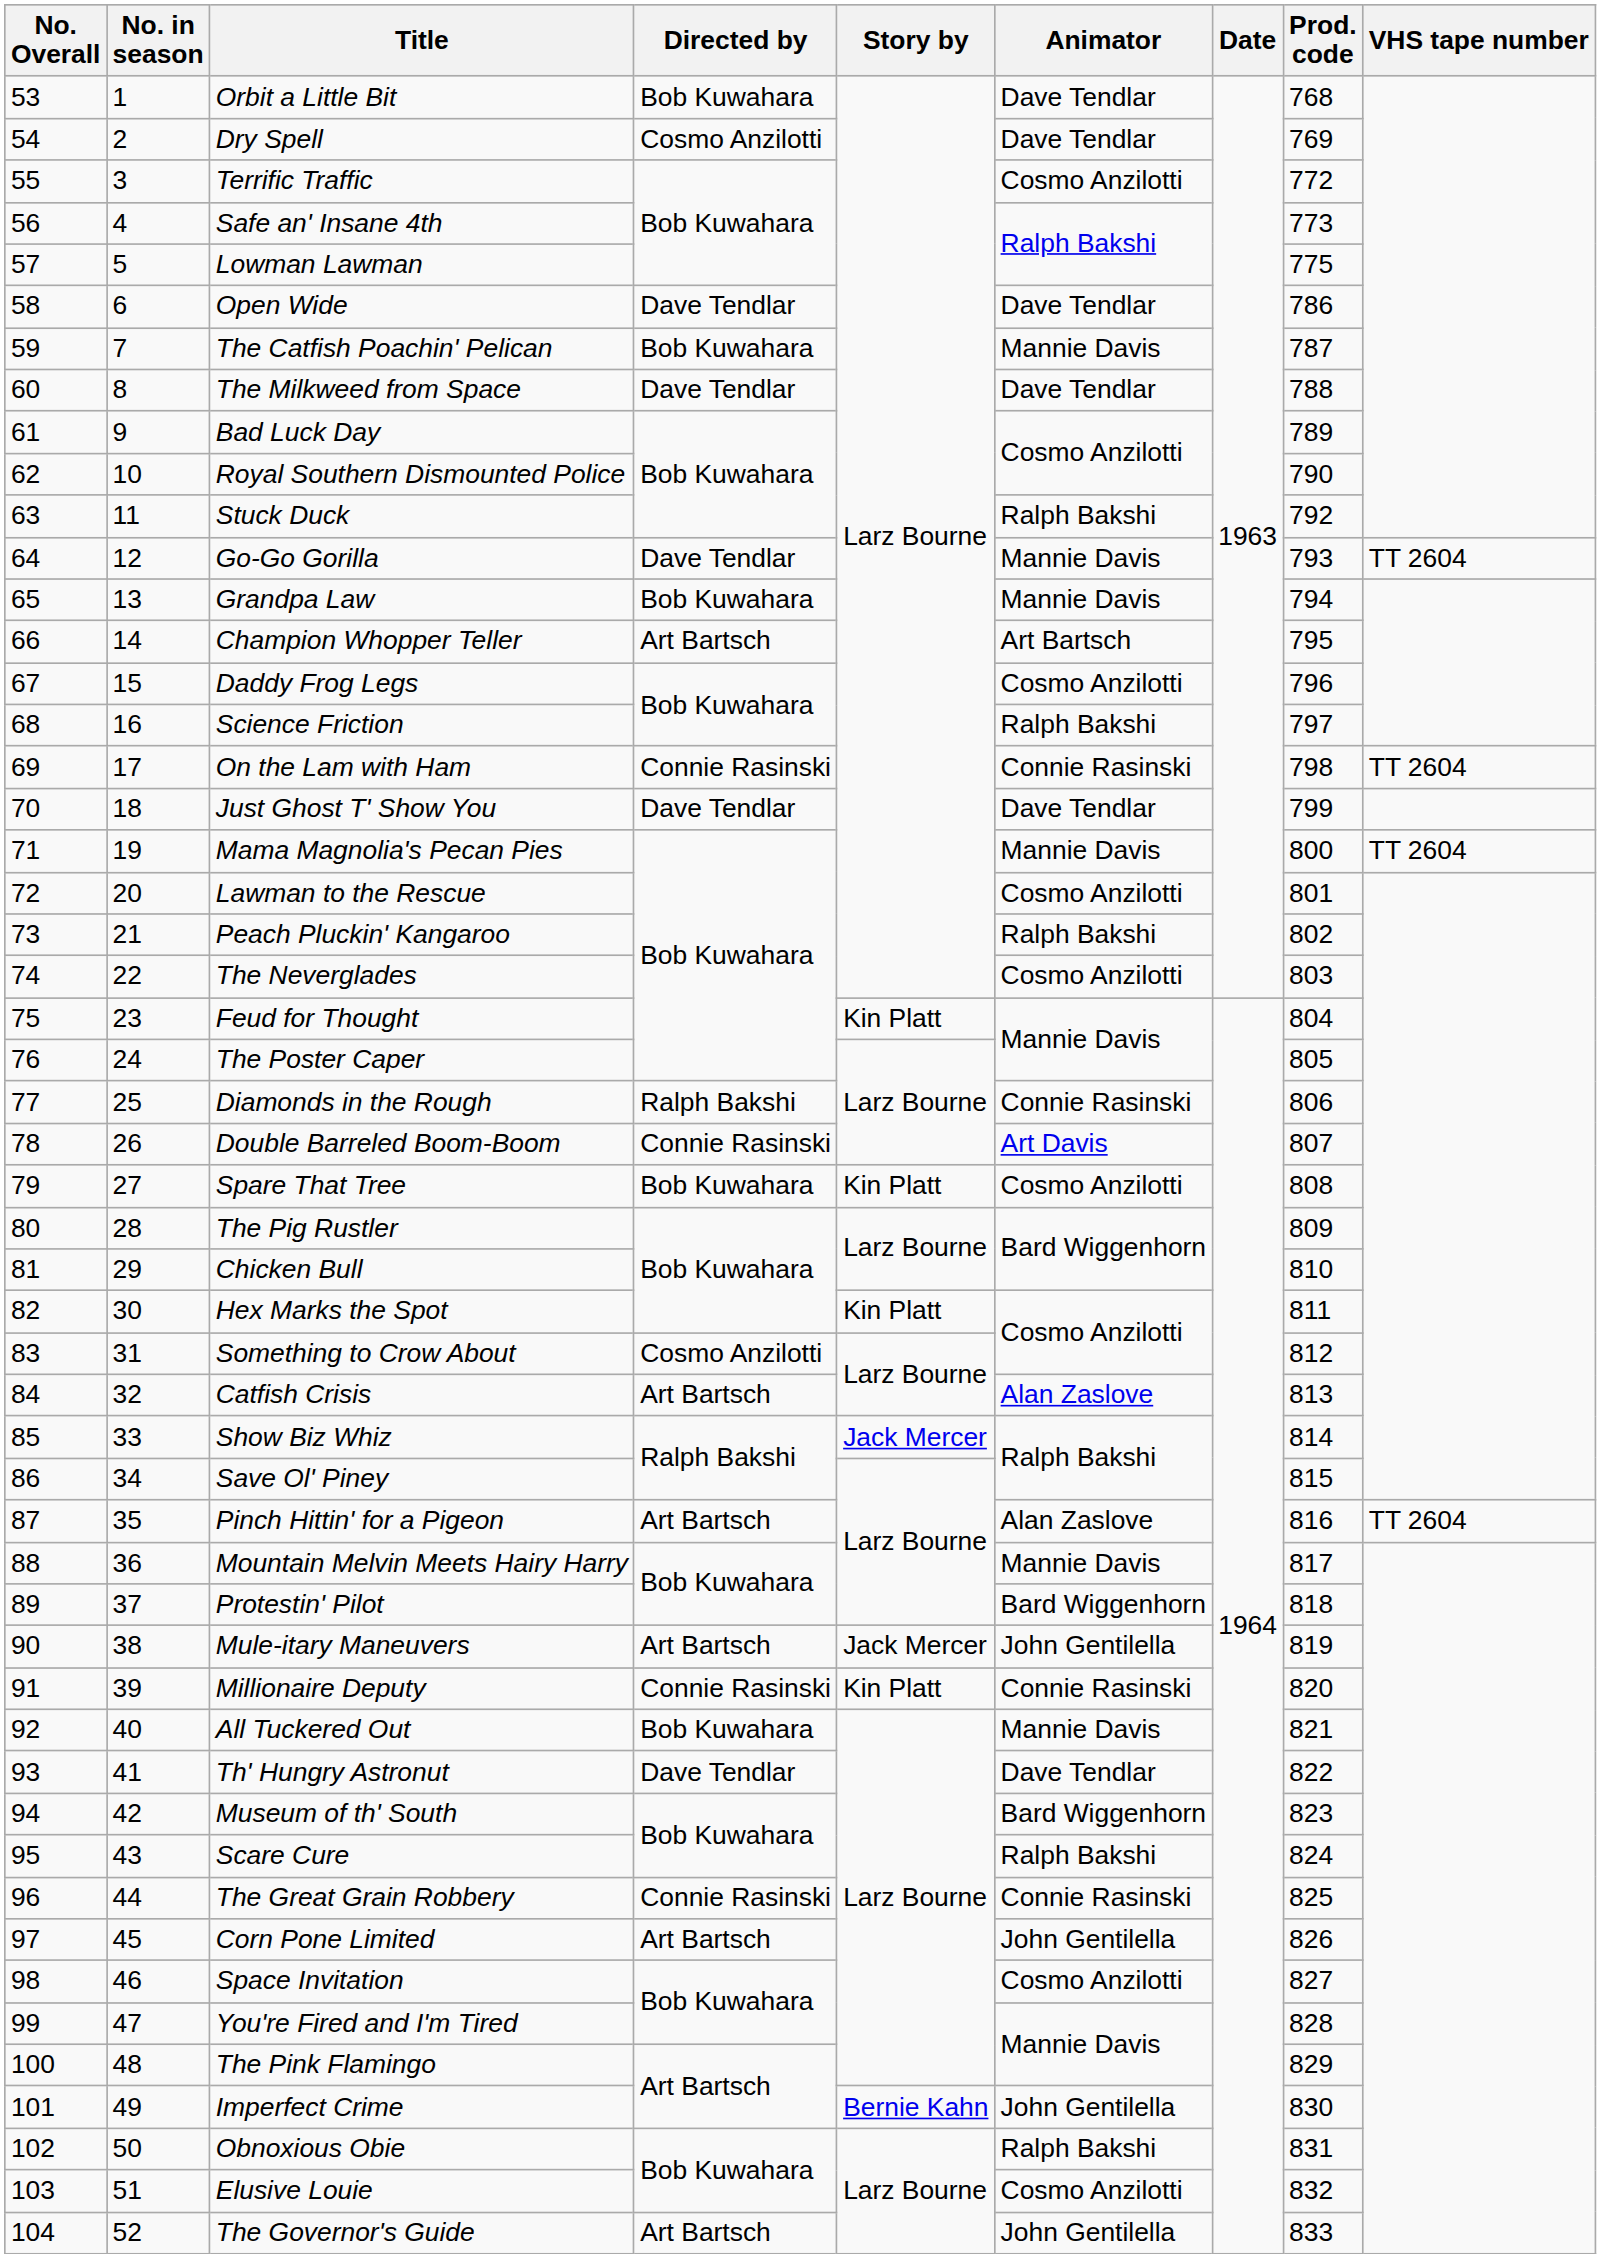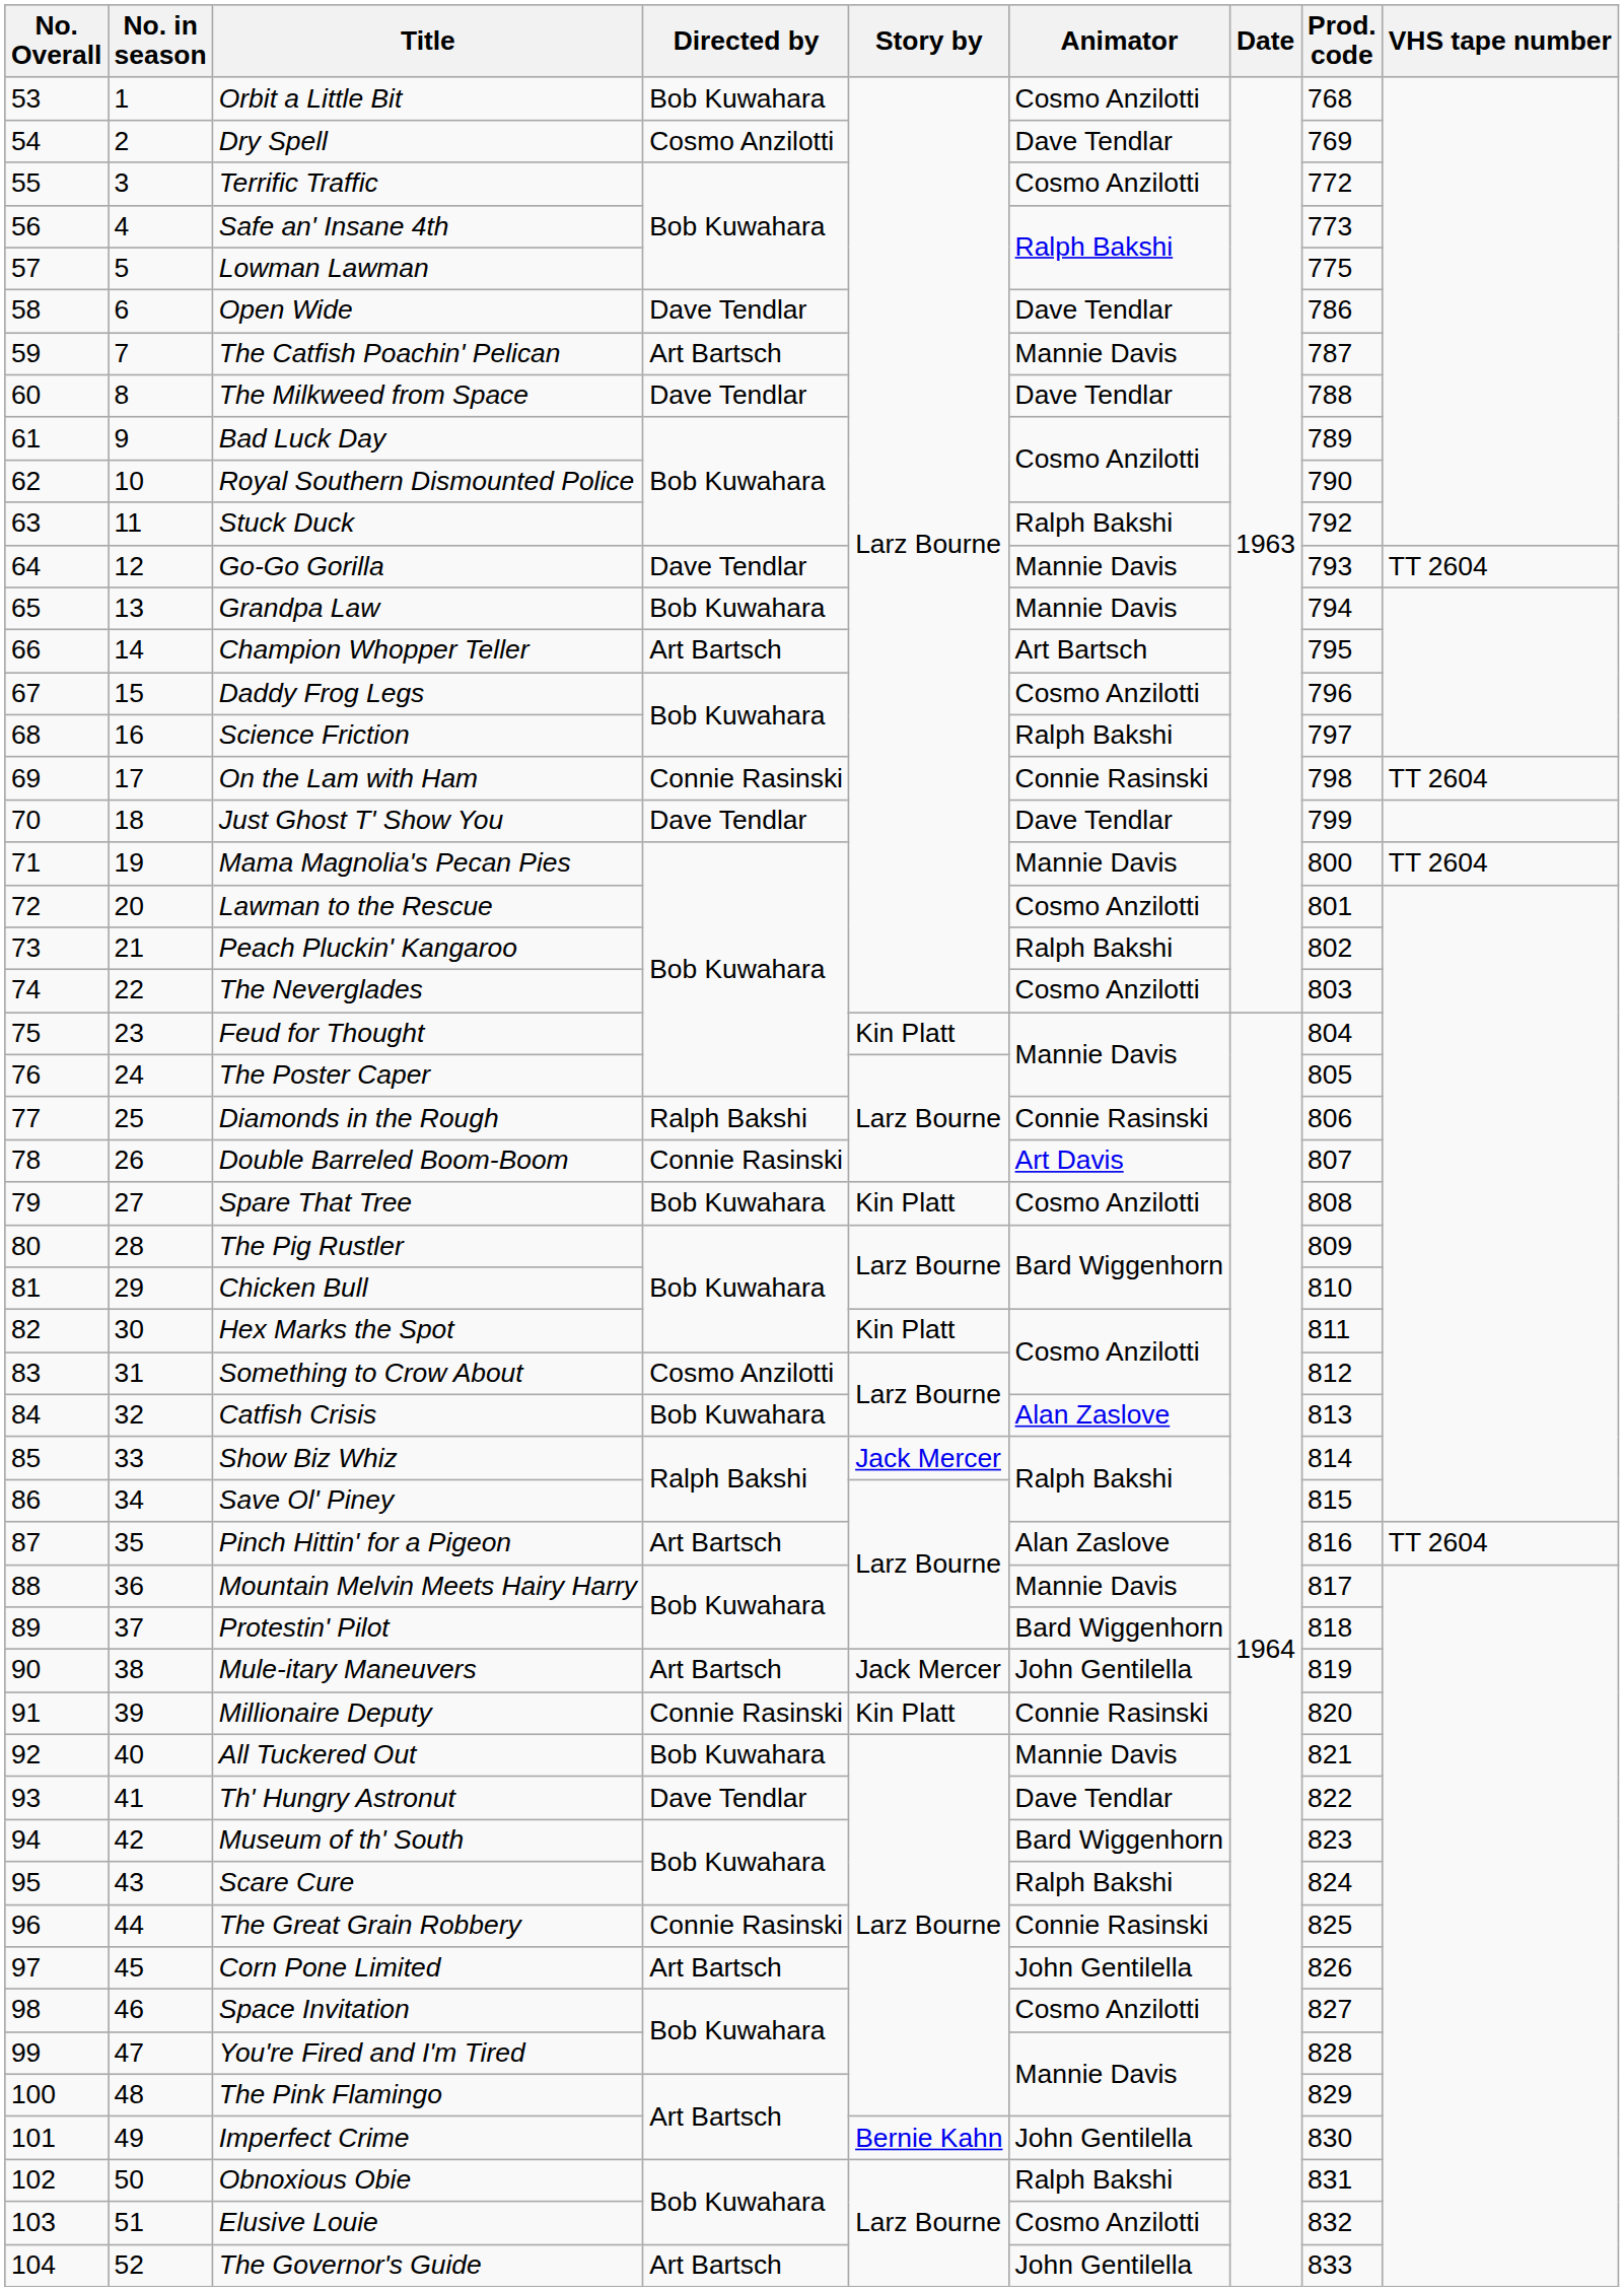 <table class="wikitable">
 <tr>
 <th>No.<br>Overall</th>
 <th>No. in<br>season</th>
 <th>Title</th>
 <th>Directed by</th>
 <th>Story by</th>
 <th>Animator</th>
 <th>Date</th>
 <th>Prod.<br>code</th>
 <th>VHS tape number</th>
 </tr>
 <tr>
 <td>53</td>
 <td>1</td>
 <td><em>Orbit a Little Bit</em></td>
 <td>Bob Kuwahara</td>
 <td rowspan="22">Larz Bourne</td>
-<td>Dave Tendlar</td>
+<td>Cosmo Anzilotti</td>
 <td rowspan="22">1963</td>
 <td>768</td>
 </tr>
 <tr>
 <td>54</td>
 <td>2</td>
 <td><em>Dry Spell</em></td>
 <td>Cosmo Anzilotti</td>
 <td>Dave Tendlar</td>
 <td>769</td>
 </tr>
 <tr>
 <td>55</td>
 <td>3</td>
 <td><em>Terrific Traffic</em></td>
 <td rowspan="3">Bob Kuwahara</td>
 <td>Cosmo Anzilotti</td>
 <td>772</td>
 </tr>
 <tr>
 <td>56</td>
 <td>4</td>
 <td><em>Safe an' Insane 4th</em></td>
 <td rowspan="2"><a href='#'>Ralph Bakshi</a></td>
 <td>773</td>
 </tr>
 <tr>
 <td>57</td>
 <td>5</td>
 <td><em>Lowman Lawman</em></td>
 <td>775</td>
 </tr>
 <tr>
 <td>58</td>
 <td>6</td>
 <td><em>Open Wide</em></td>
 <td>Dave Tendlar</td>
 <td>Dave Tendlar</td>
 <td>786</td>
 </tr>
 <tr>
 <td>59</td>
 <td>7</td>
 <td><em>The Catfish Poachin' Pelican</em></td>
-<td>Bob Kuwahara</td>
+<td>Art Bartsch</td>
 <td>Mannie Davis</td>
 <td>787</td>
 </tr>
 <tr>
 <td>60</td>
 <td>8</td>
 <td><em>The Milkweed from Space</em></td>
 <td>Dave Tendlar</td>
 <td>Dave Tendlar</td>
 <td>788</td>
 </tr>
 <tr>
 <td>61</td>
 <td>9</td>
 <td><em>Bad Luck Day</em></td>
 <td rowspan="3">Bob Kuwahara</td>
 <td rowspan="2">Cosmo Anzilotti</td>
 <td>789</td>
 </tr>
 <tr>
 <td>62</td>
 <td>10</td>
 <td><em>Royal Southern Dismounted Police</em></td>
 <td>790</td>
 </tr>
 <tr>
 <td>63</td>
 <td>11</td>
 <td><em>Stuck Duck</em></td>
 <td>Ralph Bakshi</td>
 <td>792</td>
 </tr>
 <tr>
 <td>64</td>
 <td>12</td>
 <td><em>Go-Go Gorilla</em></td>
 <td>Dave Tendlar</td>
 <td>Mannie Davis</td>
 <td>793</td>
 <td>TT 2604</td>
 </tr>
 <tr>
 <td>65</td>
 <td>13</td>
 <td><em>Grandpa Law</em></td>
 <td>Bob Kuwahara</td>
 <td>Mannie Davis</td>
 <td>794</td>
 </tr>
 <tr>
 <td>66</td>
 <td>14</td>
 <td><em>Champion Whopper Teller</em></td>
 <td>Art Bartsch</td>
 <td>Art Bartsch</td>
 <td>795</td>
 </tr>
 <tr>
 <td>67</td>
 <td>15</td>
 <td><em>Daddy Frog Legs</em></td>
 <td rowspan="2">Bob Kuwahara</td>
 <td>Cosmo Anzilotti</td>
 <td>796</td>
 </tr>
 <tr>
 <td>68</td>
 <td>16</td>
 <td><em>Science Friction</em></td>
 <td>Ralph Bakshi</td>
 <td>797</td>
 </tr>
 <tr>
 <td>69</td>
 <td>17</td>
 <td><em>On the Lam with Ham</em></td>
 <td>Connie Rasinski</td>
 <td>Connie Rasinski</td>
 <td>798</td>
 <td>TT 2604</td>
 </tr>
 <tr>
 <td>70</td>
 <td>18</td>
 <td><em>Just Ghost T' Show You</em></td>
 <td>Dave Tendlar</td>
 <td>Dave Tendlar</td>
 <td>799</td>
 </tr>
 <tr>
 <td>71</td>
 <td>19</td>
 <td><em>Mama Magnolia's Pecan Pies</em></td>
 <td rowspan="6">Bob Kuwahara</td>
 <td>Mannie Davis</td>
 <td>800</td>
 <td>TT 2604</td>
 </tr>
 <tr>
 <td>72</td>
 <td>20</td>
 <td><em>Lawman to the Rescue</em></td>
 <td>Cosmo Anzilotti</td>
 <td>801</td>
 </tr>
 <tr>
 <td>73</td>
 <td>21</td>
 <td><em>Peach Pluckin' Kangaroo</em></td>
 <td>Ralph Bakshi</td>
 <td>802</td>
 </tr>
 <tr>
 <td>74</td>
 <td>22</td>
 <td><em>The Neverglades</em></td>
 <td>Cosmo Anzilotti</td>
 <td>803</td>
 </tr>
 <tr>
 <td>75</td>
 <td>23</td>
 <td><em>Feud for Thought</em></td>
 <td>Kin Platt</td>
 <td rowspan="2">Mannie Davis</td>
 <td rowspan="30">1964</td>
 <td>804</td>
 </tr>
 <tr>
 <td>76</td>
 <td>24</td>
 <td><em>The Poster Caper</em></td>
 <td rowspan="3">Larz Bourne</td>
 <td>805</td>
 </tr>
 <tr>
 <td>77</td>
 <td>25</td>
 <td><em>Diamonds in the Rough</em></td>
 <td>Ralph Bakshi</td>
 <td>Connie Rasinski</td>
 <td>806</td>
 </tr>
 <tr>
 <td>78</td>
 <td>26</td>
 <td><em>Double Barreled Boom-Boom</em></td>
 <td>Connie Rasinski</td>
 <td><a href='#'>Art Davis</a></td>
 <td>807</td>
 </tr>
 <tr>
 <td>79</td>
 <td>27</td>
 <td><em>Spare That Tree</em></td>
 <td>Bob Kuwahara</td>
 <td>Kin Platt</td>
 <td>Cosmo Anzilotti</td>
 <td>808</td>
 </tr>
 <tr>
 <td>80</td>
 <td>28</td>
 <td><em>The Pig Rustler</em></td>
 <td rowspan="3">Bob Kuwahara</td>
 <td rowspan="2">Larz Bourne</td>
 <td rowspan="2">Bard Wiggenhorn</td>
 <td>809</td>
 </tr>
 <tr>
 <td>81</td>
 <td>29</td>
 <td><em>Chicken Bull</em></td>
 <td>810</td>
 </tr>
 <tr>
 <td>82</td>
 <td>30</td>
 <td><em>Hex Marks the Spot</em></td>
 <td>Kin Platt</td>
 <td rowspan="2">Cosmo Anzilotti</td>
 <td>811</td>
 </tr>
 <tr>
 <td>83</td>
 <td>31</td>
 <td><em>Something to Crow About</em></td>
 <td>Cosmo Anzilotti</td>
 <td rowspan="2">Larz Bourne</td>
 <td>812</td>
 </tr>
 <tr>
 <td>84</td>
 <td>32</td>
 <td><em>Catfish Crisis</em></td>
-<td>Art Bartsch</td>
+<td>Bob Kuwahara</td>
 <td><a href='#'>Alan Zaslove</a></td>
 <td>813</td>
 </tr>
 <tr>
 <td>85</td>
 <td>33</td>
 <td><em>Show Biz Whiz</em></td>
 <td rowspan="2">Ralph Bakshi</td>
 <td><a href='#'>Jack Mercer</a></td>
 <td rowspan="2">Ralph Bakshi</td>
 <td>814</td>
 </tr>
 <tr>
 <td>86</td>
 <td>34</td>
 <td><em>Save Ol' Piney</em></td>
 <td rowspan="4">Larz Bourne</td>
 <td>815</td>
 </tr>
 <tr>
 <td>87</td>
 <td>35</td>
 <td><em>Pinch Hittin' for a Pigeon</em></td>
 <td>Art Bartsch</td>
 <td>Alan Zaslove</td>
 <td>816</td>
 <td>TT 2604</td>
 </tr>
 <tr>
 <td>88</td>
 <td>36</td>
 <td><em>Mountain Melvin Meets Hairy Harry</em></td>
 <td rowspan="2">Bob Kuwahara</td>
 <td>Mannie Davis</td>
 <td>817</td>
 </tr>
 <tr>
 <td>89</td>
 <td>37</td>
 <td><em>Protestin' Pilot</em></td>
 <td>Bard Wiggenhorn</td>
 <td>818</td>
 </tr>
 <tr>
 <td>90</td>
 <td>38</td>
 <td><em>Mule-itary Maneuvers</em></td>
 <td>Art Bartsch</td>
 <td>Jack Mercer</td>
 <td>John Gentilella</td>
 <td>819</td>
 </tr>
 <tr>
 <td>91</td>
 <td>39</td>
 <td><em>Millionaire Deputy</em></td>
 <td>Connie Rasinski</td>
 <td>Kin Platt</td>
 <td>Connie Rasinski</td>
 <td>820</td>
 </tr>
 <tr>
 <td>92</td>
 <td>40</td>
 <td><em>All Tuckered Out</em></td>
 <td>Bob Kuwahara</td>
 <td rowspan="9">Larz Bourne</td>
 <td>Mannie Davis</td>
 <td>821</td>
 </tr>
 <tr>
 <td>93</td>
 <td>41</td>
 <td><em>Th' Hungry Astronut</em></td>
 <td>Dave Tendlar</td>
 <td>Dave Tendlar</td>
 <td>822</td>
 </tr>
 <tr>
 <td>94</td>
 <td>42</td>
 <td><em>Museum of th' South</em></td>
 <td rowspan="2">Bob Kuwahara</td>
 <td>Bard Wiggenhorn</td>
 <td>823</td>
 </tr>
 <tr>
 <td>95</td>
 <td>43</td>
 <td><em>Scare Cure</em></td>
 <td>Ralph Bakshi</td>
 <td>824</td>
 </tr>
 <tr>
 <td>96</td>
 <td>44</td>
 <td><em>The Great Grain Robbery</em></td>
 <td>Connie Rasinski</td>
 <td>Connie Rasinski</td>
 <td>825</td>
 </tr>
 <tr>
 <td>97</td>
 <td>45</td>
 <td><em>Corn Pone Limited</em></td>
 <td>Art Bartsch</td>
 <td>John Gentilella</td>
 <td>826</td>
 </tr>
 <tr>
 <td>98</td>
 <td>46</td>
 <td><em>Space Invitation</em></td>
 <td rowspan="2">Bob Kuwahara</td>
 <td>Cosmo Anzilotti</td>
 <td>827</td>
 </tr>
 <tr>
 <td>99</td>
 <td>47</td>
 <td><em>You're Fired and I'm Tired</em></td>
 <td rowspan="2">Mannie Davis</td>
 <td>828</td>
 </tr>
 <tr>
 <td>100</td>
 <td>48</td>
 <td><em>The Pink Flamingo</em></td>
 <td rowspan="2">Art Bartsch</td>
 <td>829</td>
 </tr>
 <tr>
 <td>101</td>
 <td>49</td>
 <td><em>Imperfect Crime</em></td>
 <td><a href='#'>Bernie Kahn</a></td>
 <td>John Gentilella</td>
 <td>830</td>
 </tr>
 <tr>
 <td>102</td>
 <td>50</td>
 <td><em>Obnoxious Obie</em></td>
 <td rowspan="2">Bob Kuwahara</td>
 <td rowspan="3">Larz Bourne</td>
 <td>Ralph Bakshi</td>
 <td>831</td>
 </tr>
 <tr>
 <td>103</td>
 <td>51</td>
 <td><em>Elusive Louie</em></td>
 <td>Cosmo Anzilotti</td>
 <td>832</td>
 </tr>
 <tr>
 <td>104</td>
 <td>52</td>
 <td><em>The Governor's Guide</em></td>
 <td>Art Bartsch</td>
 <td>John Gentilella</td>
 <td>833</td>
 </tr>
 </table>
